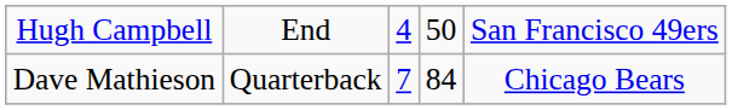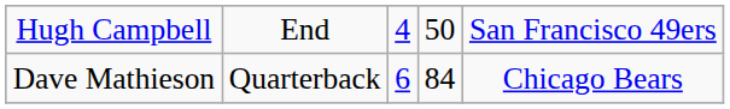 <table class=wikitable style="text-align:center">
 <tr>
 <td><a href='#'>Hugh Campbell</a></td>
 <td>End</td>
 <td><a href='#'>4</a></td>
 <td>50</td>
 <td><a href='#'>San Francisco 49ers</a></td>
 </tr>
 <tr>
 <td>Dave Mathieson</td>
 <td>Quarterback</td>
-<td><a href='#'>7</a></td>
+<td><a href='#'>6</a></td>
 <td>84</td>
 <td><a href='#'>Chicago Bears</a></td>
 </tr>
 </table>
